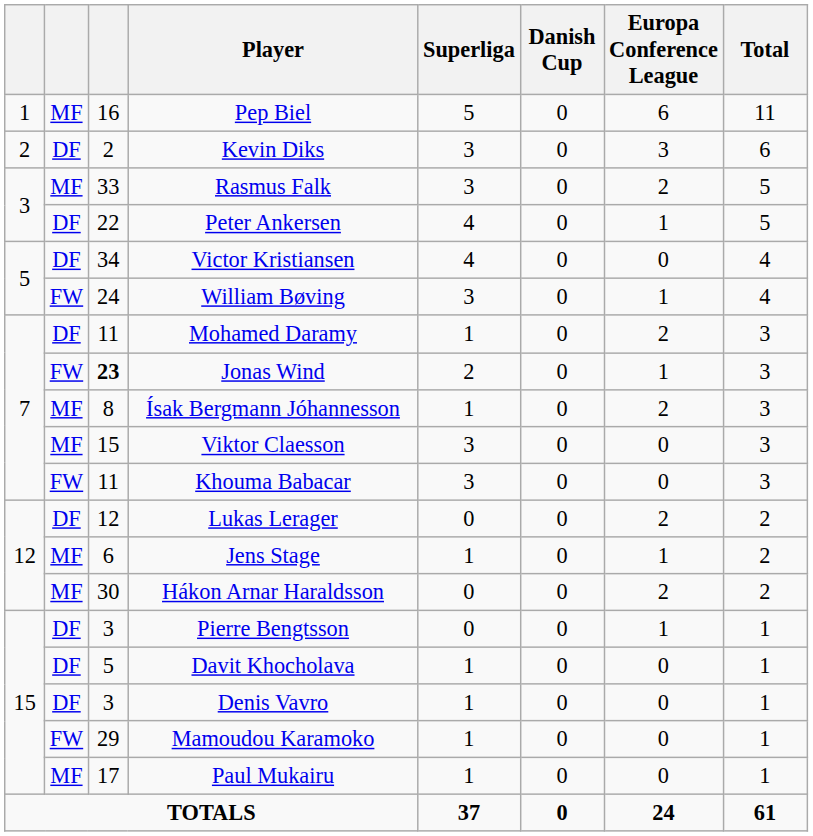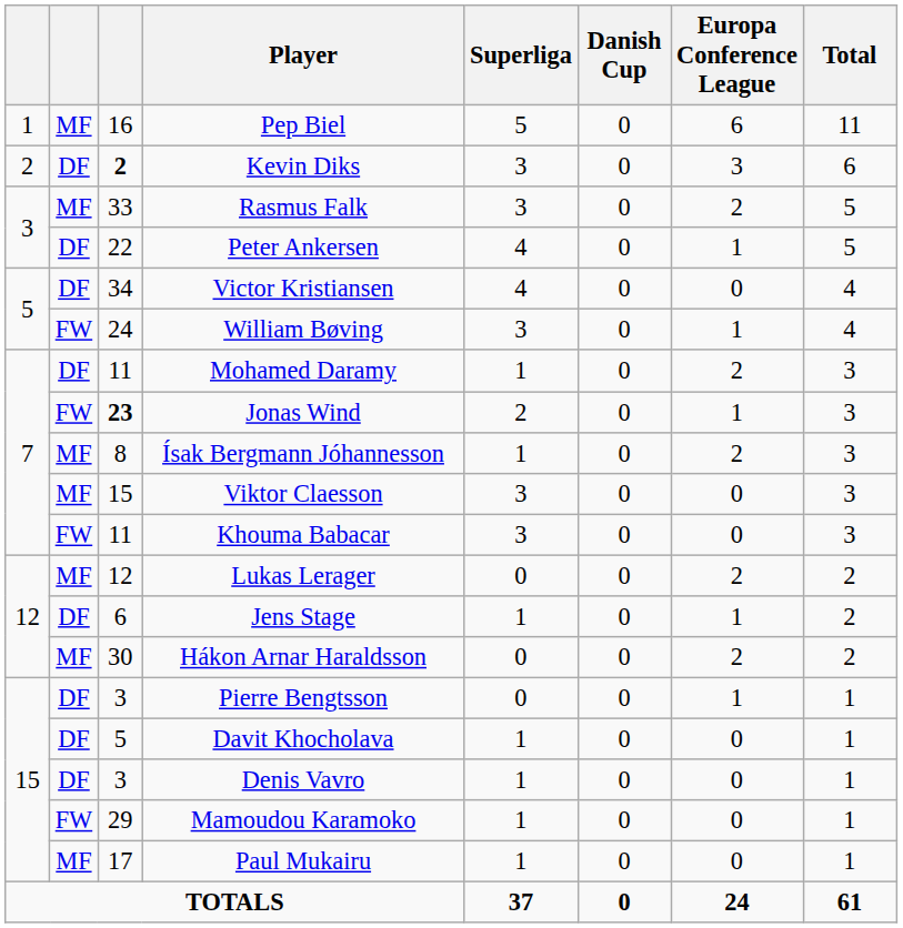 <table class="wikitable sortable" style="font-size: 95%; text-align: center;">
 <tr>
 <th width=20></th>
 <th width=20></th>
 <th width=20></th>
 <th width=190>Player</th>
 <th width=50>Superliga</th>
 <th width=50>Danish Cup</th>
 <th width=50>Europa Conference League</th>
 <th width=50>Total</th>
 </tr>
 <tr>
 <td rowspan=1>1</td>
 <td><a href='#'>MF</a></td>
 <td>16</td>
 <td> <a href='#'>Pep Biel</a></td>
 <td>5</td>
 <td>0</td>
 <td>6</td>
 <td>11</td>
 </tr>
 <tr>
 <td rowspan=1>2</td>
 <td><a href='#'>DF</a></td>
-<td>2</td>
+<td><strong>2</strong></td>
 <td> <a href='#'>Kevin Diks</a></td>
 <td>3</td>
 <td>0</td>
 <td>3</td>
 <td>6</td>
 </tr>
 <tr>
 <td rowspan=2>3</td>
 <td><a href='#'>MF</a></td>
 <td>33</td>
 <td> <a href='#'>Rasmus Falk</a></td>
 <td>3</td>
 <td>0</td>
 <td>2</td>
 <td>5</td>
 </tr>
 <tr>
 <td><a href='#'>DF</a></td>
 <td>22</td>
 <td> <a href='#'>Peter Ankersen</a></td>
 <td>4</td>
 <td>0</td>
 <td>1</td>
 <td>5</td>
 </tr>
 <tr>
 <td rowspan=2>5</td>
 <td><a href='#'>DF</a></td>
 <td>34</td>
 <td> <a href='#'>Victor Kristiansen</a></td>
 <td>4</td>
 <td>0</td>
 <td>0</td>
 <td>4</td>
 </tr>
 <tr>
 <td><a href='#'>FW</a></td>
 <td>24</td>
 <td> <a href='#'>William Bøving</a></td>
 <td>3</td>
 <td>0</td>
 <td>1</td>
 <td>4</td>
 </tr>
 <tr>
 <td rowspan=5>7</td>
 <td><a href='#'>DF</a></td>
 <td>11</td>
 <td> <a href='#'>Mohamed Daramy</a></td>
 <td>1</td>
 <td>0</td>
 <td>2</td>
 <td>3</td>
 </tr>
 <tr>
 <td><a href='#'>FW</a></td>
 <td><strong>23</strong></td>
 <td> <a href='#'>Jonas Wind</a></td>
 <td>2</td>
 <td>0</td>
 <td>1</td>
 <td>3</td>
 </tr>
 <tr>
 <td><a href='#'>MF</a></td>
 <td>8</td>
 <td> <a href='#'>Ísak Bergmann Jóhannesson</a></td>
 <td>1</td>
 <td>0</td>
 <td>2</td>
 <td>3</td>
 </tr>
 <tr>
 <td><a href='#'>MF</a></td>
 <td>15</td>
 <td> <a href='#'>Viktor Claesson</a></td>
 <td>3</td>
 <td>0</td>
 <td>0</td>
 <td>3</td>
 </tr>
 <tr>
 <td><a href='#'>FW</a></td>
 <td>11</td>
 <td> <a href='#'>Khouma Babacar</a></td>
 <td>3</td>
 <td>0</td>
 <td>0</td>
 <td>3</td>
 </tr>
 <tr>
 <td rowspan=3>12</td>
-<td><a href='#'>DF</a></td>
+<td><a href='#'>MF</a></td>
 <td>12</td>
 <td> <a href='#'>Lukas Lerager</a></td>
 <td>0</td>
 <td>0</td>
 <td>2</td>
 <td>2</td>
 </tr>
 <tr>
-<td><a href='#'>MF</a></td>
+<td><a href='#'>DF</a></td>
 <td>6</td>
 <td> <a href='#'>Jens Stage</a></td>
 <td>1</td>
 <td>0</td>
 <td>1</td>
 <td>2</td>
 </tr>
 <tr>
 <td><a href='#'>MF</a></td>
 <td>30</td>
 <td> <a href='#'>Hákon Arnar Haraldsson</a></td>
 <td>0</td>
 <td>0</td>
 <td>2</td>
 <td>2</td>
 </tr>
 <tr>
 <td rowspan=5>15</td>
 <td><a href='#'>DF</a></td>
 <td>3</td>
 <td> <a href='#'>Pierre Bengtsson</a></td>
 <td>0</td>
 <td>0</td>
 <td>1</td>
 <td>1</td>
 </tr>
 <tr>
 <td><a href='#'>DF</a></td>
 <td>5</td>
 <td> <a href='#'>Davit Khocholava</a></td>
 <td>1</td>
 <td>0</td>
 <td>0</td>
 <td>1</td>
 </tr>
 <tr>
 <td><a href='#'>DF</a></td>
 <td>3</td>
 <td> <a href='#'>Denis Vavro</a></td>
 <td>1</td>
 <td>0</td>
 <td>0</td>
 <td>1</td>
 </tr>
 <tr>
 <td><a href='#'>FW</a></td>
 <td>29</td>
 <td> <a href='#'>Mamoudou Karamoko</a></td>
 <td>1</td>
 <td>0</td>
 <td>0</td>
 <td>1</td>
 </tr>
 <tr>
 <td><a href='#'>MF</a></td>
 <td>17</td>
 <td> <a href='#'>Paul Mukairu</a></td>
 <td>1</td>
 <td>0</td>
 <td>0</td>
 <td>1</td>
 </tr>
 <tr>
 <td colspan="4"><strong>TOTALS</strong></td>
 <td><strong>37</strong></td>
 <td><strong>0</strong></td>
 <td><strong>24</strong></td>
 <td><strong>61</strong></td>
 </tr>
 </table>
